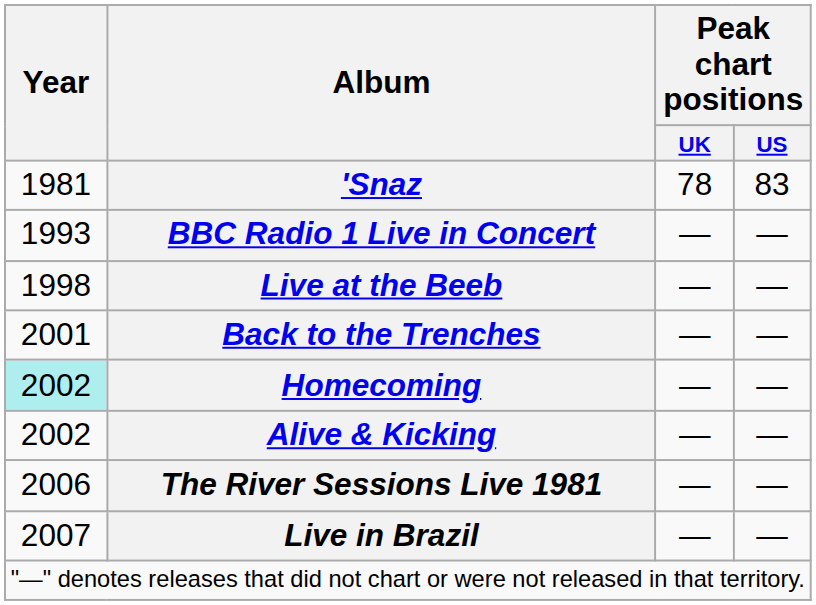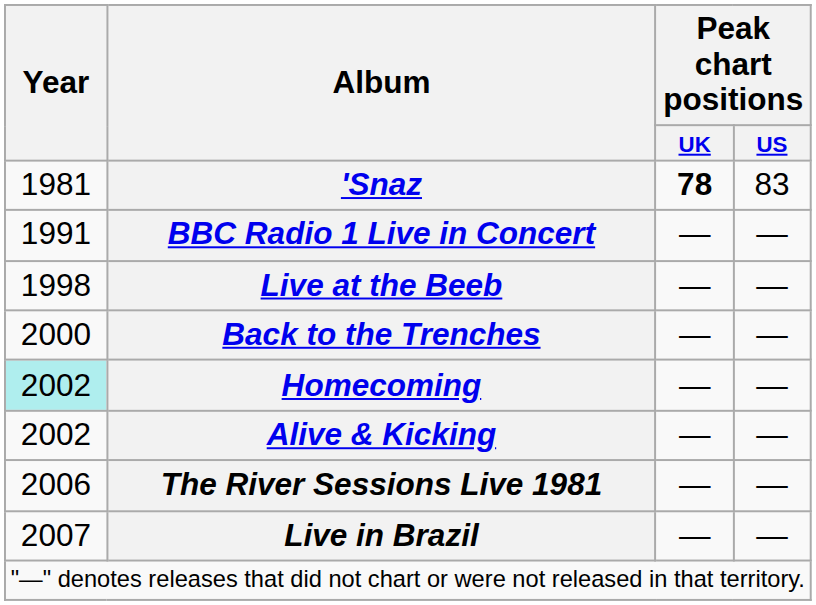 <table class="wikitable plainrowheaders" style="text-align:center;">
 <tr>
 <th rowspan="2">Year</th>
 <th rowspan="2">Album</th>
 <th colspan="2">Peak chart positions</th>
 </tr>
 <tr style="font-size:smaller;">
 <th style="width:1em;font-size:85%"><a href='#'>UK</a><br></th>
 <th style="width:1em;font-size:85%"><a href='#'>US</a><br></th>
 </tr>
 <tr>
 <td>1981</td>
 <th scope="row"><em><a href='#'>'Snaz</a></em></th>
-<td>78</td>
+<td><strong>78</strong></td>
 <td>83</td>
 </tr>
 <tr>
-<td>1993</td>
+<td>1991</td>
 <th scope="row"><em><a href='#'>BBC Radio 1 Live in Concert</a></em></th>
 <td>—</td>
 <td>—</td>
 </tr>
 <tr>
 <td>1998</td>
 <th scope="row"><em><a href='#'>Live at the Beeb</a></em></th>
 <td>—</td>
 <td>—</td>
 </tr>
 <tr>
-<td>2001</td>
+<td>2000</td>
 <th scope="row"><em><a href='#'>Back to the Trenches</a></em></th>
 <td>—</td>
 <td>—</td>
 </tr>
 <tr>
 <td style="background: paleturquoise;">2002</td>
 <th scope="row"><em><a href='#'>Homecoming</a></em></th>
 <td>—</td>
 <td>—</td>
 </tr>
 <tr>
 <td>2002</td>
 <th scope="row"><em><a href='#'>Alive & Kicking</a></em></th>
 <td>—</td>
 <td>—</td>
 </tr>
 <tr>
 <td>2006</td>
 <th scope="row"><em>The River Sessions Live 1981</em></th>
 <td>—</td>
 <td>—</td>
 </tr>
 <tr>
 <td>2007</td>
 <th scope="row"><em>Live in Brazil</em></th>
 <td>—</td>
 <td>—</td>
 </tr>
 <tr>
 <td colspan="12" style="text-align:center; font-size:9pt;">"—" denotes releases that did not chart or were not released in that territory.</td>
 </tr>
 </table>
